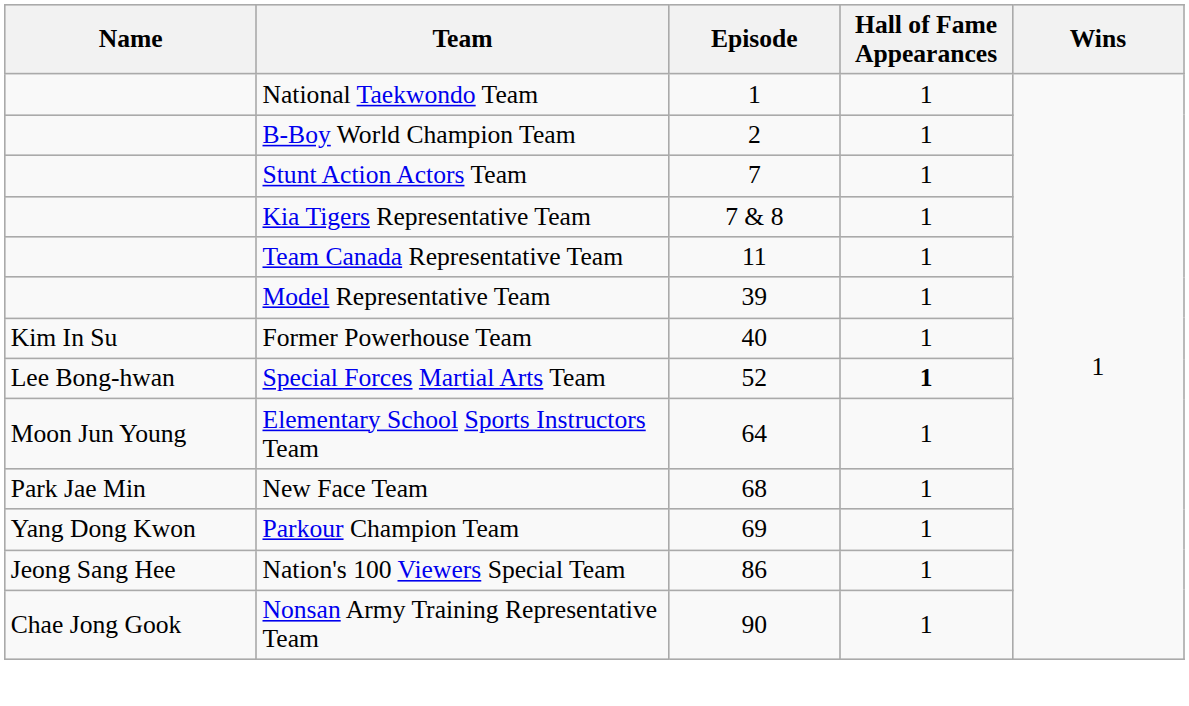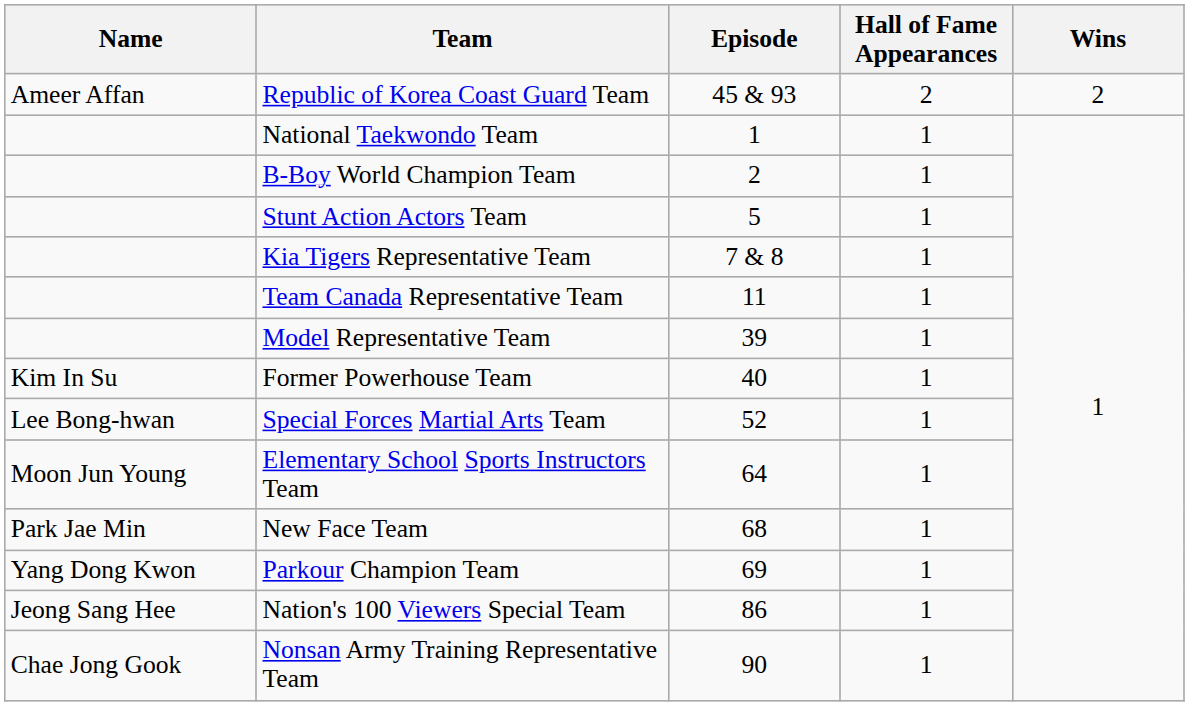 <table class="wikitable">
 <tr>
 <th align="left" width="150px">Name</th>
 <th align="left" width="250px">Team</th>
 <th align="left" width="100px">Episode</th>
 <th align="center" width="100px">Hall of Fame Appearances</th>
 <th align="center" width="100px">Wins</th>
+</tr>
+<tr>
+<td align="left">Ameer Affan</td>
+<td align="left"><a href='#'>Republic of Korea Coast Guard</a> Team</td>
+<td align="center">45 & 93</td>
+<td align="center">2</td>
+<td align="center">2</td>
 </tr>
 <tr>
 <td align="left"></td>
 <td align="left">National <a href='#'>Taekwondo</a> Team</td>
 <td align="center">1</td>
 <td align="center">1</td>
 <td align="center" rowspan="13">1</td>
 </tr>
 <tr>
 <td align="left"></td>
 <td align="left"><a href='#'>B-Boy</a> World Champion Team</td>
 <td align="center">2</td>
 <td align="center">1</td>
 </tr>
 <tr>
 <td align="left"></td>
 <td align="left"><a href='#'>Stunt Action Actors</a> Team</td>
-<td align="center">7</td>
+<td align="center">5</td>
 <td align="center">1</td>
 </tr>
 <tr>
 <td align="left"></td>
 <td align="left"><a href='#'>Kia Tigers</a> Representative Team</td>
 <td align="center">7 & 8</td>
 <td align="center">1</td>
 </tr>
 <tr>
 <td align="left"></td>
 <td align="left"><a href='#'>Team Canada</a> Representative Team</td>
 <td align="center">11</td>
 <td align="center">1</td>
 </tr>
 <tr>
 <td align="left"></td>
 <td align="left"><a href='#'>Model</a> Representative Team</td>
 <td align="center">39</td>
 <td align="center">1</td>
 </tr>
 <tr>
 <td align="left">Kim In Su</td>
 <td align="left">Former Powerhouse Team</td>
 <td align="center">40</td>
 <td align="center">1</td>
 </tr>
 <tr>
 <td align="left">Lee Bong-hwan</td>
 <td align="left"><a href='#'>Special Forces</a> <a href='#'>Martial Arts</a> Team</td>
 <td align="center">52</td>
-<td align="center"><strong>1</strong></td>
+<td align="center">1</td>
 </tr>
 <tr>
 <td align="left">Moon Jun Young</td>
 <td align="left"><a href='#'>Elementary School</a> <a href='#'>Sports Instructors</a> Team</td>
 <td align="center">64</td>
 <td align="center">1</td>
 </tr>
 <tr>
 <td align="left">Park Jae Min</td>
 <td align="left">New Face Team</td>
 <td align="center">68</td>
 <td align="center">1</td>
 </tr>
 <tr>
 <td align="left">Yang Dong Kwon</td>
 <td align="left"><a href='#'>Parkour</a> Champion Team</td>
 <td align="center">69</td>
 <td align="center">1</td>
 </tr>
 <tr>
 <td align="left">Jeong Sang Hee</td>
 <td align="left">Nation's 100 <a href='#'>Viewers</a> Special Team</td>
 <td align="center">86</td>
 <td align="center">1</td>
 </tr>
 <tr>
 <td align="left">Chae Jong Gook</td>
 <td align="left"><a href='#'>Nonsan</a> Army Training Representative Team</td>
 <td align="center">90</td>
 <td align="center">1</td>
 </tr>
 </table>
